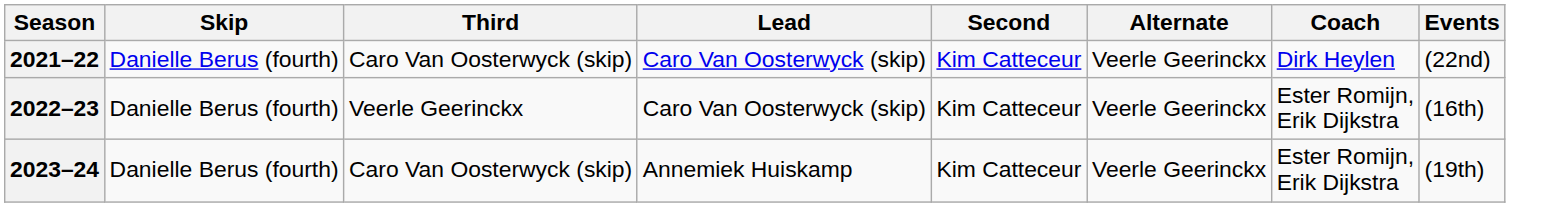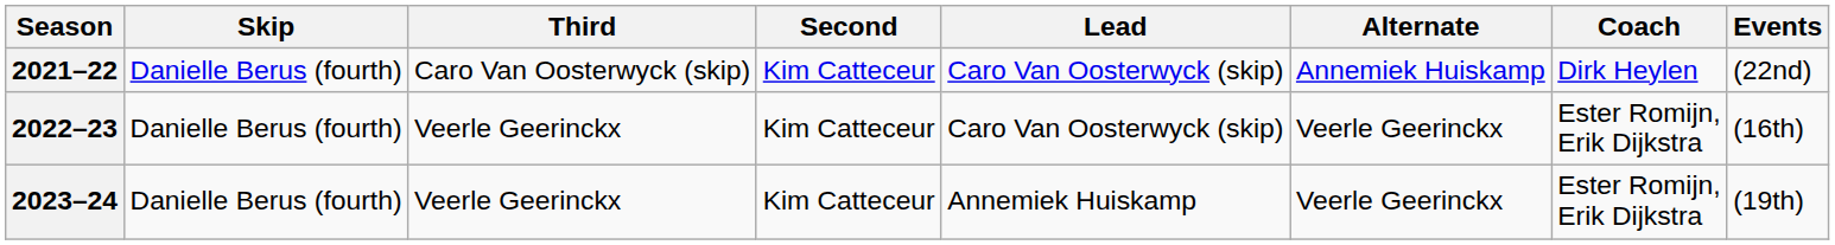 <table class="wikitable">
 <tr>
 <th scope="col">Season</th>
 <th scope="col">Skip</th>
 <th scope="col">Third</th>
+<th scope="col">Second</th>
 <th scope="col">Lead</th>
-<th scope="col">Second</th>
 <th scope="col">Alternate</th>
 <th scope="col">Coach</th>
 <th scope="col">Events</th>
 </tr>
 <tr>
 <th scope="row">2021–22</th>
 <td><a href='#'>Danielle Berus</a> (fourth)</td>
 <td>Caro Van Oosterwyck (skip)</td>
+<td><a href='#'>Kim Catteceur</a></td>
 <td><a href='#'>Caro Van Oosterwyck</a> (skip)</td>
-<td><a href='#'>Kim Catteceur</a></td>
-<td>Veerle Geerinckx</td>
+<td><a href='#'>Annemiek Huiskamp</a></td>
 <td><a href='#'>Dirk Heylen</a></td>
 <td> (22nd)</td>
 </tr>
 <tr>
 <th scope="row">2022–23</th>
 <td>Danielle Berus (fourth)</td>
 <td>Veerle Geerinckx</td>
+<td>Kim Catteceur</td>
 <td>Caro Van Oosterwyck (skip)</td>
-<td>Kim Catteceur</td>
 <td>Veerle Geerinckx</td>
 <td>Ester Romijn,<br>Erik Dijkstra</td>
 <td> (16th)</td>
 </tr>
 <tr>
 <th scope="row">2023–24</th>
 <td>Danielle Berus (fourth)</td>
-<td>Caro Van Oosterwyck (skip)</td>
+<td>Veerle Geerinckx</td>
+<td>Kim Catteceur</td>
 <td>Annemiek Huiskamp</td>
-<td>Kim Catteceur</td>
 <td>Veerle Geerinckx</td>
 <td>Ester Romijn,<br>Erik Dijkstra</td>
 <td> (19th)</td>
 </tr>
 </table>
